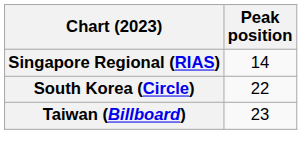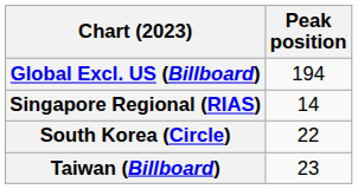 <table class="wikitable sortable plainrowheaders" style="text-align:center">
 <tr>
 <th scope="col">Chart (2023)</th>
 <th scope="col">Peak<br>position</th>
+</tr>
+<tr>
+<th scope="row"><a href='#'>Global Excl. US</a> (<em><a href='#'>Billboard</a></em>)</th>
+<td>194</td>
 </tr>
 <tr>
 <th scope="row">Singapore Regional (<a href='#'>RIAS</a>)</th>
 <td>14</td>
 </tr>
 <tr>
 <th scope="row">South Korea (<a href='#'>Circle</a>)</th>
 <td>22</td>
 </tr>
 <tr>
 <th scope="row">Taiwan (<em><a href='#'>Billboard</a></em>)</th>
 <td>23</td>
 </tr>
 </table>
